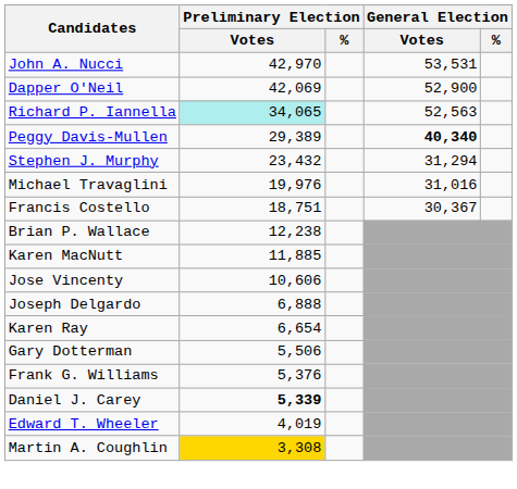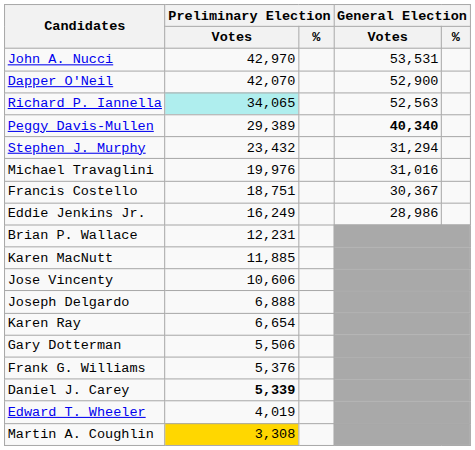 <table class=wikitable>
 <tr>
 <th colspan=1 rowspan=2><strong>Candidates</strong></th>
 <th colspan=2><strong>Preliminary Election</strong></th>
 <th colspan=2><strong>General Election</strong></th>
 </tr>
 <tr>
 <th>Votes</th>
 <th>%</th>
 <th>Votes</th>
 <th>%</th>
 </tr>
 <tr>
 <td><a href='#'>John A. Nucci</a></td>
 <td align="right">42,970</td>
 <td align="right"></td>
 <td align="right">53,531</td>
 <td align="right"></td>
 </tr>
 <tr>
 <td><a href='#'>Dapper O'Neil</a></td>
-<td align="right">42,069</td>
+<td align="right">42,070</td>
 <td align="right"></td>
 <td align="right">52,900</td>
 <td align="right"></td>
 </tr>
 <tr>
 <td><a href='#'>Richard P. Iannella</a></td>
 <td align="right" style="background: paleturquoise;">34,065</td>
 <td align="right"></td>
 <td align="right">52,563</td>
 <td align="right"></td>
 </tr>
 <tr>
 <td><a href='#'>Peggy Davis-Mullen</a></td>
 <td align="right">29,389</td>
 <td align="right"></td>
 <td align="right"><strong>40,340</strong></td>
 <td align="right"></td>
 </tr>
 <tr>
 <td><a href='#'>Stephen J. Murphy</a></td>
 <td align="right">23,432</td>
 <td align="right"></td>
 <td align="right">31,294</td>
 <td align="right"></td>
 </tr>
 <tr>
 <td>Michael Travaglini</td>
 <td align="right">19,976</td>
 <td align="right"></td>
 <td align="right">31,016</td>
 <td align="right"></td>
 </tr>
 <tr>
 <td>Francis Costello</td>
 <td align="right">18,751</td>
 <td align="right"></td>
 <td align="right">30,367</td>
 <td align="right"></td>
 </tr>
 <tr>
+<td>Eddie Jenkins Jr.</td>
+<td align="right">16,249</td>
+<td align="right"></td>
+<td align="right">28,986</td>
+<td align="right"></td>
+</tr>
+<tr>
 <td>Brian P. Wallace</td>
-<td align="right">12,238</td>
+<td align="right">12,231</td>
 <td align="right"></td>
 <td colspan=2 bgcolor=darkgray> </td>
 </tr>
 <tr>
 <td>Karen MacNutt</td>
 <td align="right">11,885</td>
 <td align="right"></td>
 <td colspan=2 bgcolor=darkgray> </td>
 </tr>
 <tr>
 <td>Jose Vincenty</td>
 <td align="right">10,606</td>
 <td align="right"></td>
 <td colspan=2 bgcolor=darkgray> </td>
 </tr>
 <tr>
 <td>Joseph Delgardo</td>
 <td align="right">6,888</td>
 <td align="right"></td>
 <td colspan=2 bgcolor=darkgray> </td>
 </tr>
 <tr>
 <td>Karen Ray</td>
 <td align="right">6,654</td>
 <td align="right"></td>
 <td colspan=2 bgcolor=darkgray> </td>
 </tr>
 <tr>
 <td>Gary Dotterman</td>
 <td align="right">5,506</td>
 <td align="right"></td>
 <td colspan=2 bgcolor=darkgray> </td>
 </tr>
 <tr>
 <td>Frank G. Williams</td>
 <td align="right">5,376</td>
 <td align="right"></td>
 <td colspan=2 bgcolor=darkgray> </td>
 </tr>
 <tr>
 <td>Daniel J. Carey</td>
 <td align="right"><strong>5,339</strong></td>
 <td align="right"></td>
 <td colspan=2 bgcolor=darkgray> </td>
 </tr>
 <tr>
 <td><a href='#'>Edward T. Wheeler</a></td>
 <td align="right">4,019</td>
 <td align="right"></td>
 <td colspan=2 bgcolor=darkgray> </td>
 </tr>
 <tr>
 <td>Martin A. Coughlin</td>
 <td align="right" style="background: gold;">3,308</td>
 <td align="right"></td>
 <td colspan=2 bgcolor=darkgray> </td>
 </tr>
 </table>
